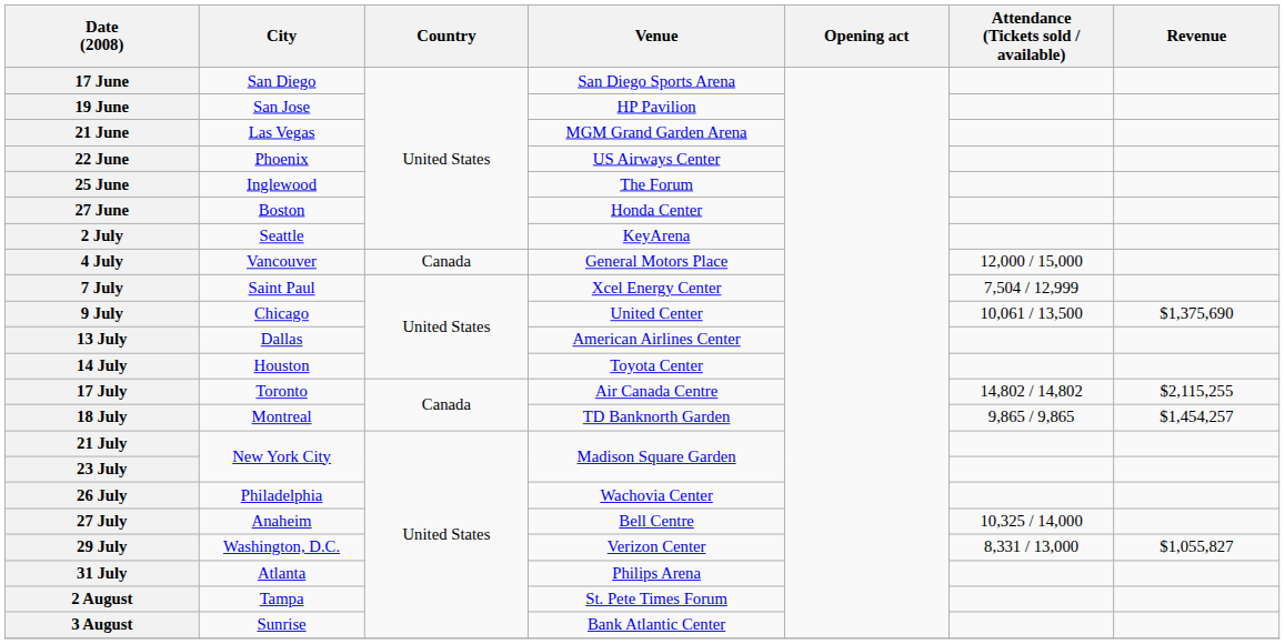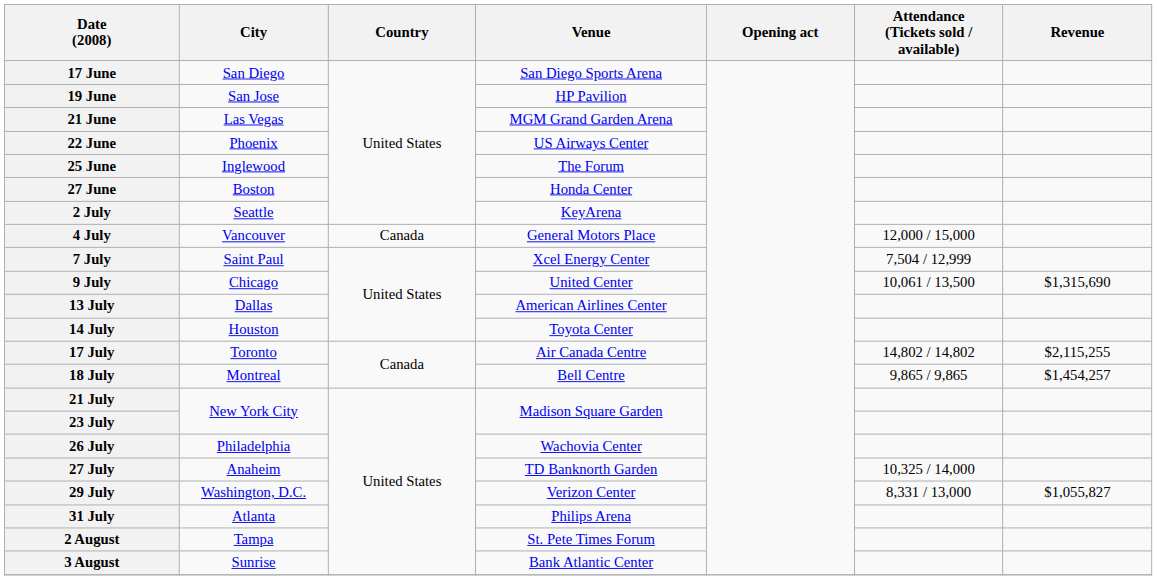 <table class="wikitable plainrowheaders" style="text-align:center;">
 <tr>
 <th scope="col" style="width:12em;">Date<br>(2008)</th>
 <th scope="col" style="width:10em;">City</th>
 <th scope="col" style="width:10em;">Country</th>
 <th scope="col" style="width:16em;">Venue</th>
 <th scope="col" style="width:10em;">Opening act</th>
 <th scope="col" style="width:10em;">Attendance <br>(Tickets sold / available)</th>
 <th scope="col" style="width:10em;">Revenue</th>
 </tr>
 <tr>
 <th scope="row" style="text-align:center;">17 June</th>
 <td><a href='#'>San Diego</a></td>
 <td rowspan="7">United States</td>
 <td><a href='#'>San Diego Sports Arena</a></td>
 <td rowspan="22"></td>
 <td></td>
 <td></td>
 </tr>
 <tr>
 <th scope="row" style="text-align:center;">19 June</th>
 <td><a href='#'>San Jose</a></td>
 <td><a href='#'>HP Pavilion</a></td>
 <td></td>
 <td></td>
 </tr>
 <tr>
 <th scope="row" style="text-align:center;">21 June</th>
 <td><a href='#'>Las Vegas</a></td>
 <td><a href='#'>MGM Grand Garden Arena</a></td>
 <td></td>
 <td></td>
 </tr>
 <tr>
 <th scope="row" style="text-align:center;">22 June</th>
 <td><a href='#'>Phoenix</a></td>
 <td><a href='#'>US Airways Center</a></td>
 <td></td>
 <td></td>
 </tr>
 <tr>
 <th scope="row" style="text-align:center;">25 June</th>
 <td><a href='#'>Inglewood</a></td>
 <td><a href='#'>The Forum</a></td>
 <td></td>
 <td></td>
 </tr>
 <tr>
 <th scope="row" style="text-align:center;">27 June</th>
 <td><a href='#'>Boston</a></td>
 <td><a href='#'>Honda Center</a></td>
 <td></td>
 <td></td>
 </tr>
 <tr>
 <th scope="row" style="text-align:center;">2 July</th>
 <td><a href='#'>Seattle</a></td>
 <td><a href='#'>KeyArena</a></td>
 <td></td>
 <td></td>
 </tr>
 <tr>
 <th scope="row" style="text-align:center;">4 July</th>
 <td><a href='#'>Vancouver</a></td>
 <td>Canada</td>
 <td><a href='#'>General Motors Place</a></td>
 <td>12,000 / 15,000</td>
 <td></td>
 </tr>
 <tr>
 <th scope="row" style="text-align:center;">7 July</th>
 <td><a href='#'>Saint Paul</a></td>
 <td rowspan="4">United States</td>
 <td><a href='#'>Xcel Energy Center</a></td>
 <td>7,504 / 12,999</td>
 <td></td>
 </tr>
 <tr>
 <th scope="row" style="text-align:center;">9 July</th>
 <td><a href='#'>Chicago</a></td>
 <td><a href='#'>United Center</a></td>
 <td>10,061 / 13,500</td>
-<td>$1,375,690</td>
+<td>$1,315,690</td>
 </tr>
 <tr>
 <th scope="row" style="text-align:center;">13 July</th>
 <td><a href='#'>Dallas</a></td>
 <td><a href='#'>American Airlines Center</a></td>
 <td></td>
 <td></td>
 </tr>
 <tr>
 <th scope="row" style="text-align:center;">14 July</th>
 <td><a href='#'>Houston</a></td>
 <td><a href='#'>Toyota Center</a></td>
 <td></td>
 <td></td>
 </tr>
 <tr>
 <th scope="row" style="text-align:center;">17 July</th>
 <td><a href='#'>Toronto</a></td>
 <td rowspan="2">Canada</td>
 <td><a href='#'>Air Canada Centre</a></td>
 <td>14,802 / 14,802</td>
 <td>$2,115,255</td>
 </tr>
 <tr>
 <th scope="row" style="text-align:center;">18 July</th>
 <td><a href='#'>Montreal</a></td>
-<td><a href='#'>TD Banknorth Garden</a></td>
+<td><a href='#'>Bell Centre</a></td>
 <td>9,865 / 9,865</td>
 <td>$1,454,257</td>
 </tr>
 <tr>
 <th scope="row" style="text-align:center;">21 July</th>
 <td rowspan="2"><a href='#'>New York City</a></td>
 <td rowspan="8">United States</td>
 <td rowspan="2"><a href='#'>Madison Square Garden</a></td>
 <td></td>
 <td></td>
 </tr>
 <tr>
 <th scope="row" style="text-align:center;">23 July</th>
 <td></td>
 <td></td>
 </tr>
 <tr>
 <th scope="row" style="text-align:center;">26 July</th>
 <td><a href='#'>Philadelphia</a></td>
 <td><a href='#'>Wachovia Center</a></td>
 <td></td>
 <td></td>
 </tr>
 <tr>
 <th scope="row" style="text-align:center;">27 July</th>
 <td><a href='#'>Anaheim</a></td>
-<td><a href='#'>Bell Centre</a></td>
+<td><a href='#'>TD Banknorth Garden</a></td>
 <td>10,325 / 14,000</td>
 <td></td>
 </tr>
 <tr>
 <th scope="row" style="text-align:center;">29 July</th>
 <td><a href='#'>Washington, D.C.</a></td>
 <td><a href='#'>Verizon Center</a></td>
 <td>8,331 / 13,000</td>
 <td>$1,055,827</td>
 </tr>
 <tr>
 <th scope="row" style="text-align:center;">31 July</th>
 <td><a href='#'>Atlanta</a></td>
 <td><a href='#'>Philips Arena</a></td>
 <td></td>
 <td></td>
 </tr>
 <tr>
 <th scope="row" style="text-align:center;">2 August</th>
 <td><a href='#'>Tampa</a></td>
 <td><a href='#'>St. Pete Times Forum</a></td>
 <td></td>
 <td></td>
 </tr>
 <tr>
 <th scope="row" style="text-align:center;">3 August</th>
 <td><a href='#'>Sunrise</a></td>
 <td><a href='#'>Bank Atlantic Center</a></td>
 <td></td>
 <td></td>
 </tr>
 <tr>
 </tr>
 </table>
